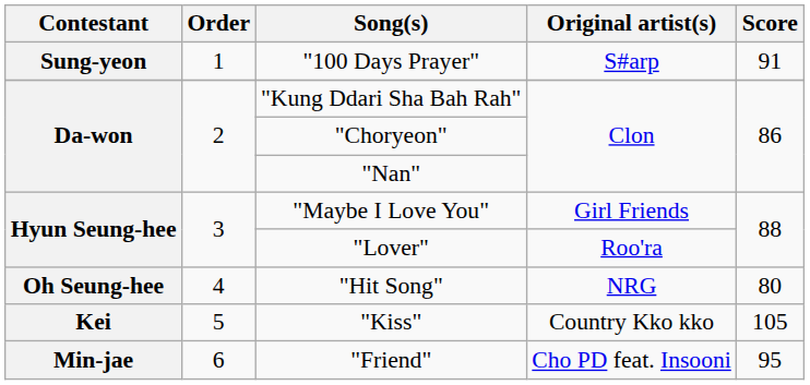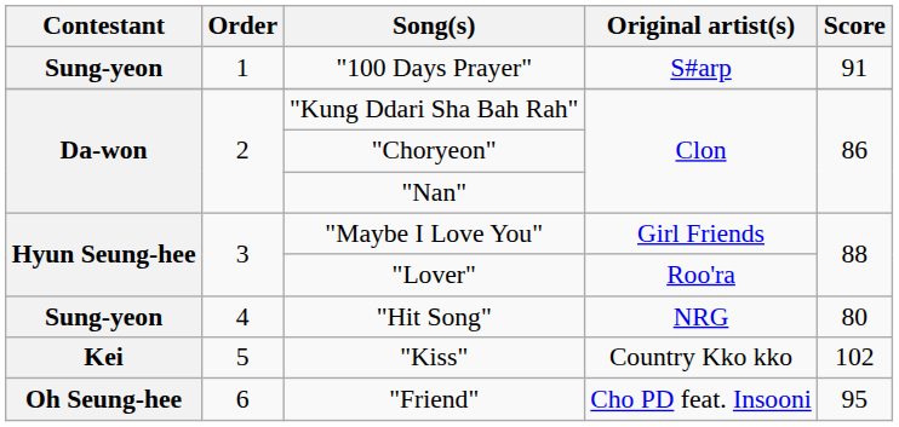 <table class="wikitable plainrowheaders" style="text-align:center">
 <tr>
 <th scope="col">Contestant</th>
 <th scope="col">Order</th>
 <th scope="col">Song(s)</th>
 <th scope="col">Original artist(s)</th>
 <th scope="col">Score</th>
 </tr>
 <tr>
 <th scope="row">Sung-yeon</th>
 <td>1</td>
 <td>"100 Days Prayer"</td>
 <td><a href='#'>S#arp</a></td>
 <td>91</td>
 </tr>
 <tr>
 </tr>
 <tr>
 <th scope="row" rowspan="3">Da-won</th>
 <td rowspan="3">2</td>
 <td>"Kung Ddari Sha Bah Rah"</td>
 <td rowspan="3"><a href='#'>Clon</a></td>
 <td rowspan="3">86</td>
 </tr>
 <tr>
 <td>"Choryeon"</td>
 </tr>
 <tr>
 <td>"Nan"</td>
 </tr>
 <tr>
 <th scope="row" rowspan="2">Hyun Seung-hee</th>
 <td rowspan="2">3</td>
 <td>"Maybe I Love You"</td>
 <td><a href='#'>Girl Friends</a></td>
 <td rowspan="2">88</td>
 </tr>
 <tr>
 <td>"Lover"</td>
 <td><a href='#'>Roo'ra</a></td>
 </tr>
 <tr>
-<th scope="row">Oh Seung-hee</th>
+<th scope="row">Sung-yeon</th>
 <td>4</td>
 <td>"Hit Song"</td>
 <td><a href='#'>NRG</a></td>
 <td>80</td>
 </tr>
 <tr>
 <th scope="row">Kei</th>
 <td>5</td>
 <td>"Kiss"</td>
 <td>Country Kko kko</td>
-<td>105</td>
+<td>102</td>
 </tr>
 <tr>
-<th scope="row">Min-jae</th>
+<th scope="row">Oh Seung-hee</th>
 <td>6</td>
 <td>"Friend"</td>
 <td><a href='#'>Cho PD</a> feat. <a href='#'>Insooni</a></td>
 <td>95</td>
 </tr>
 </table>
